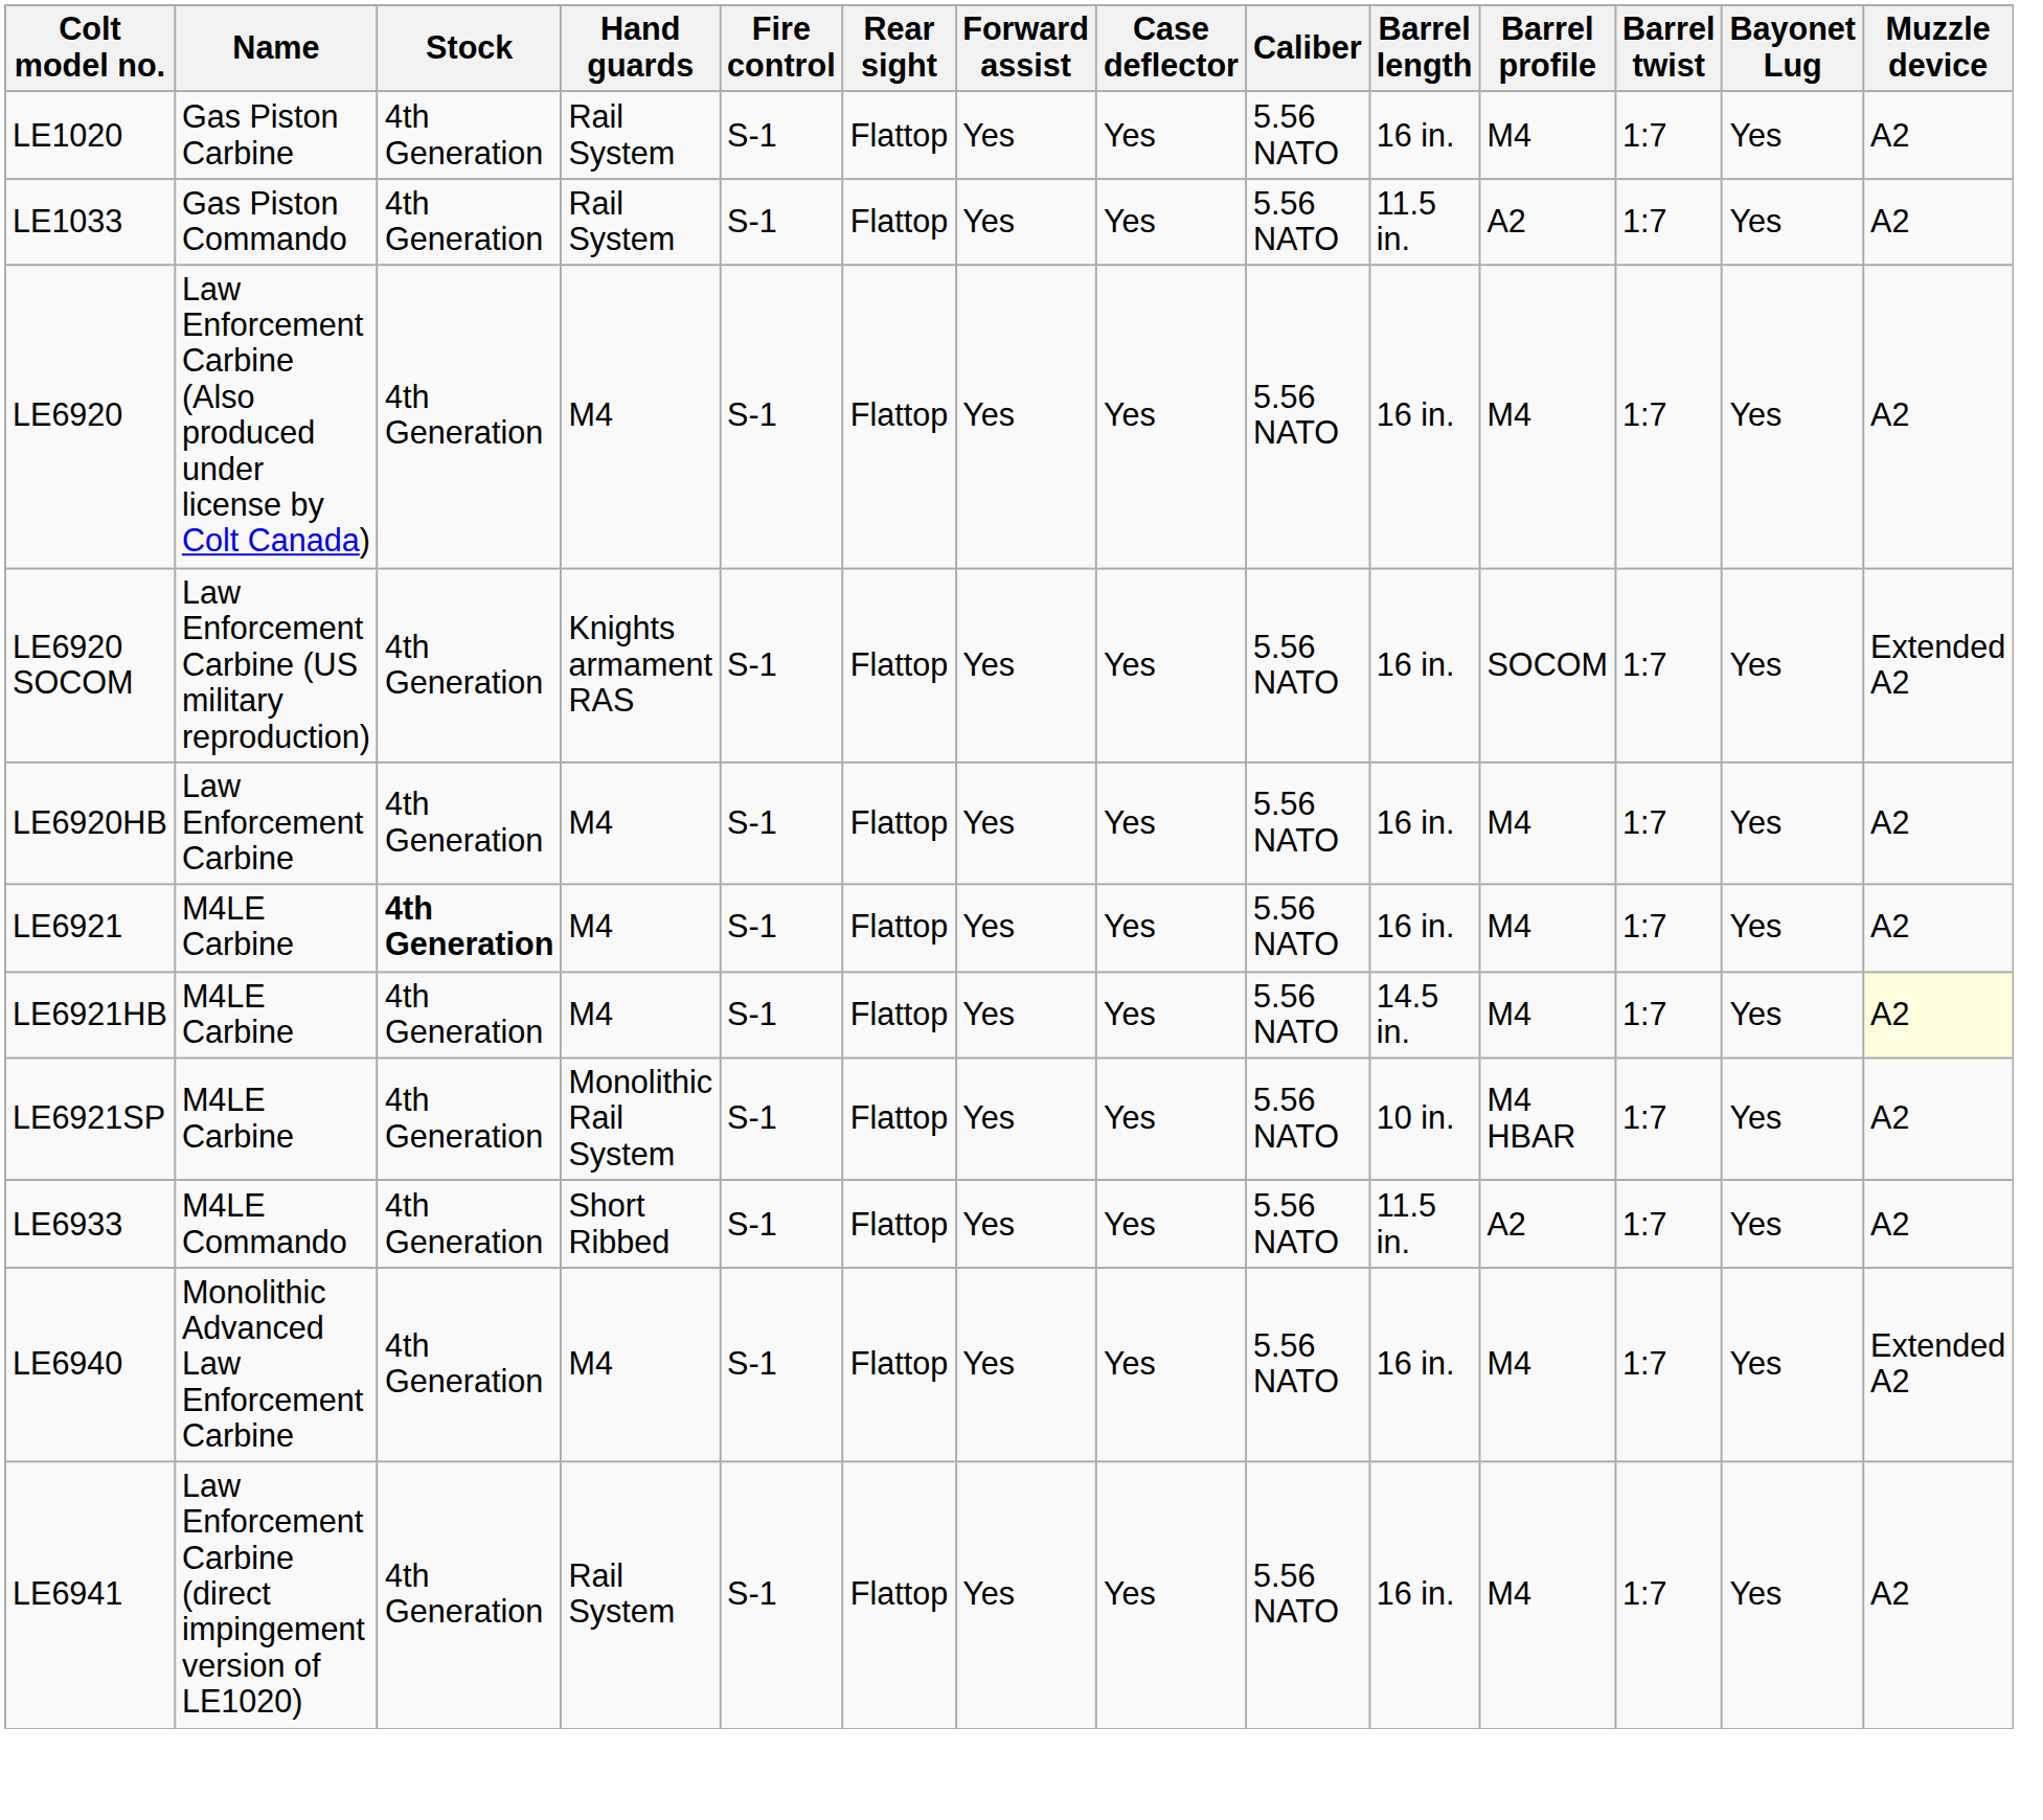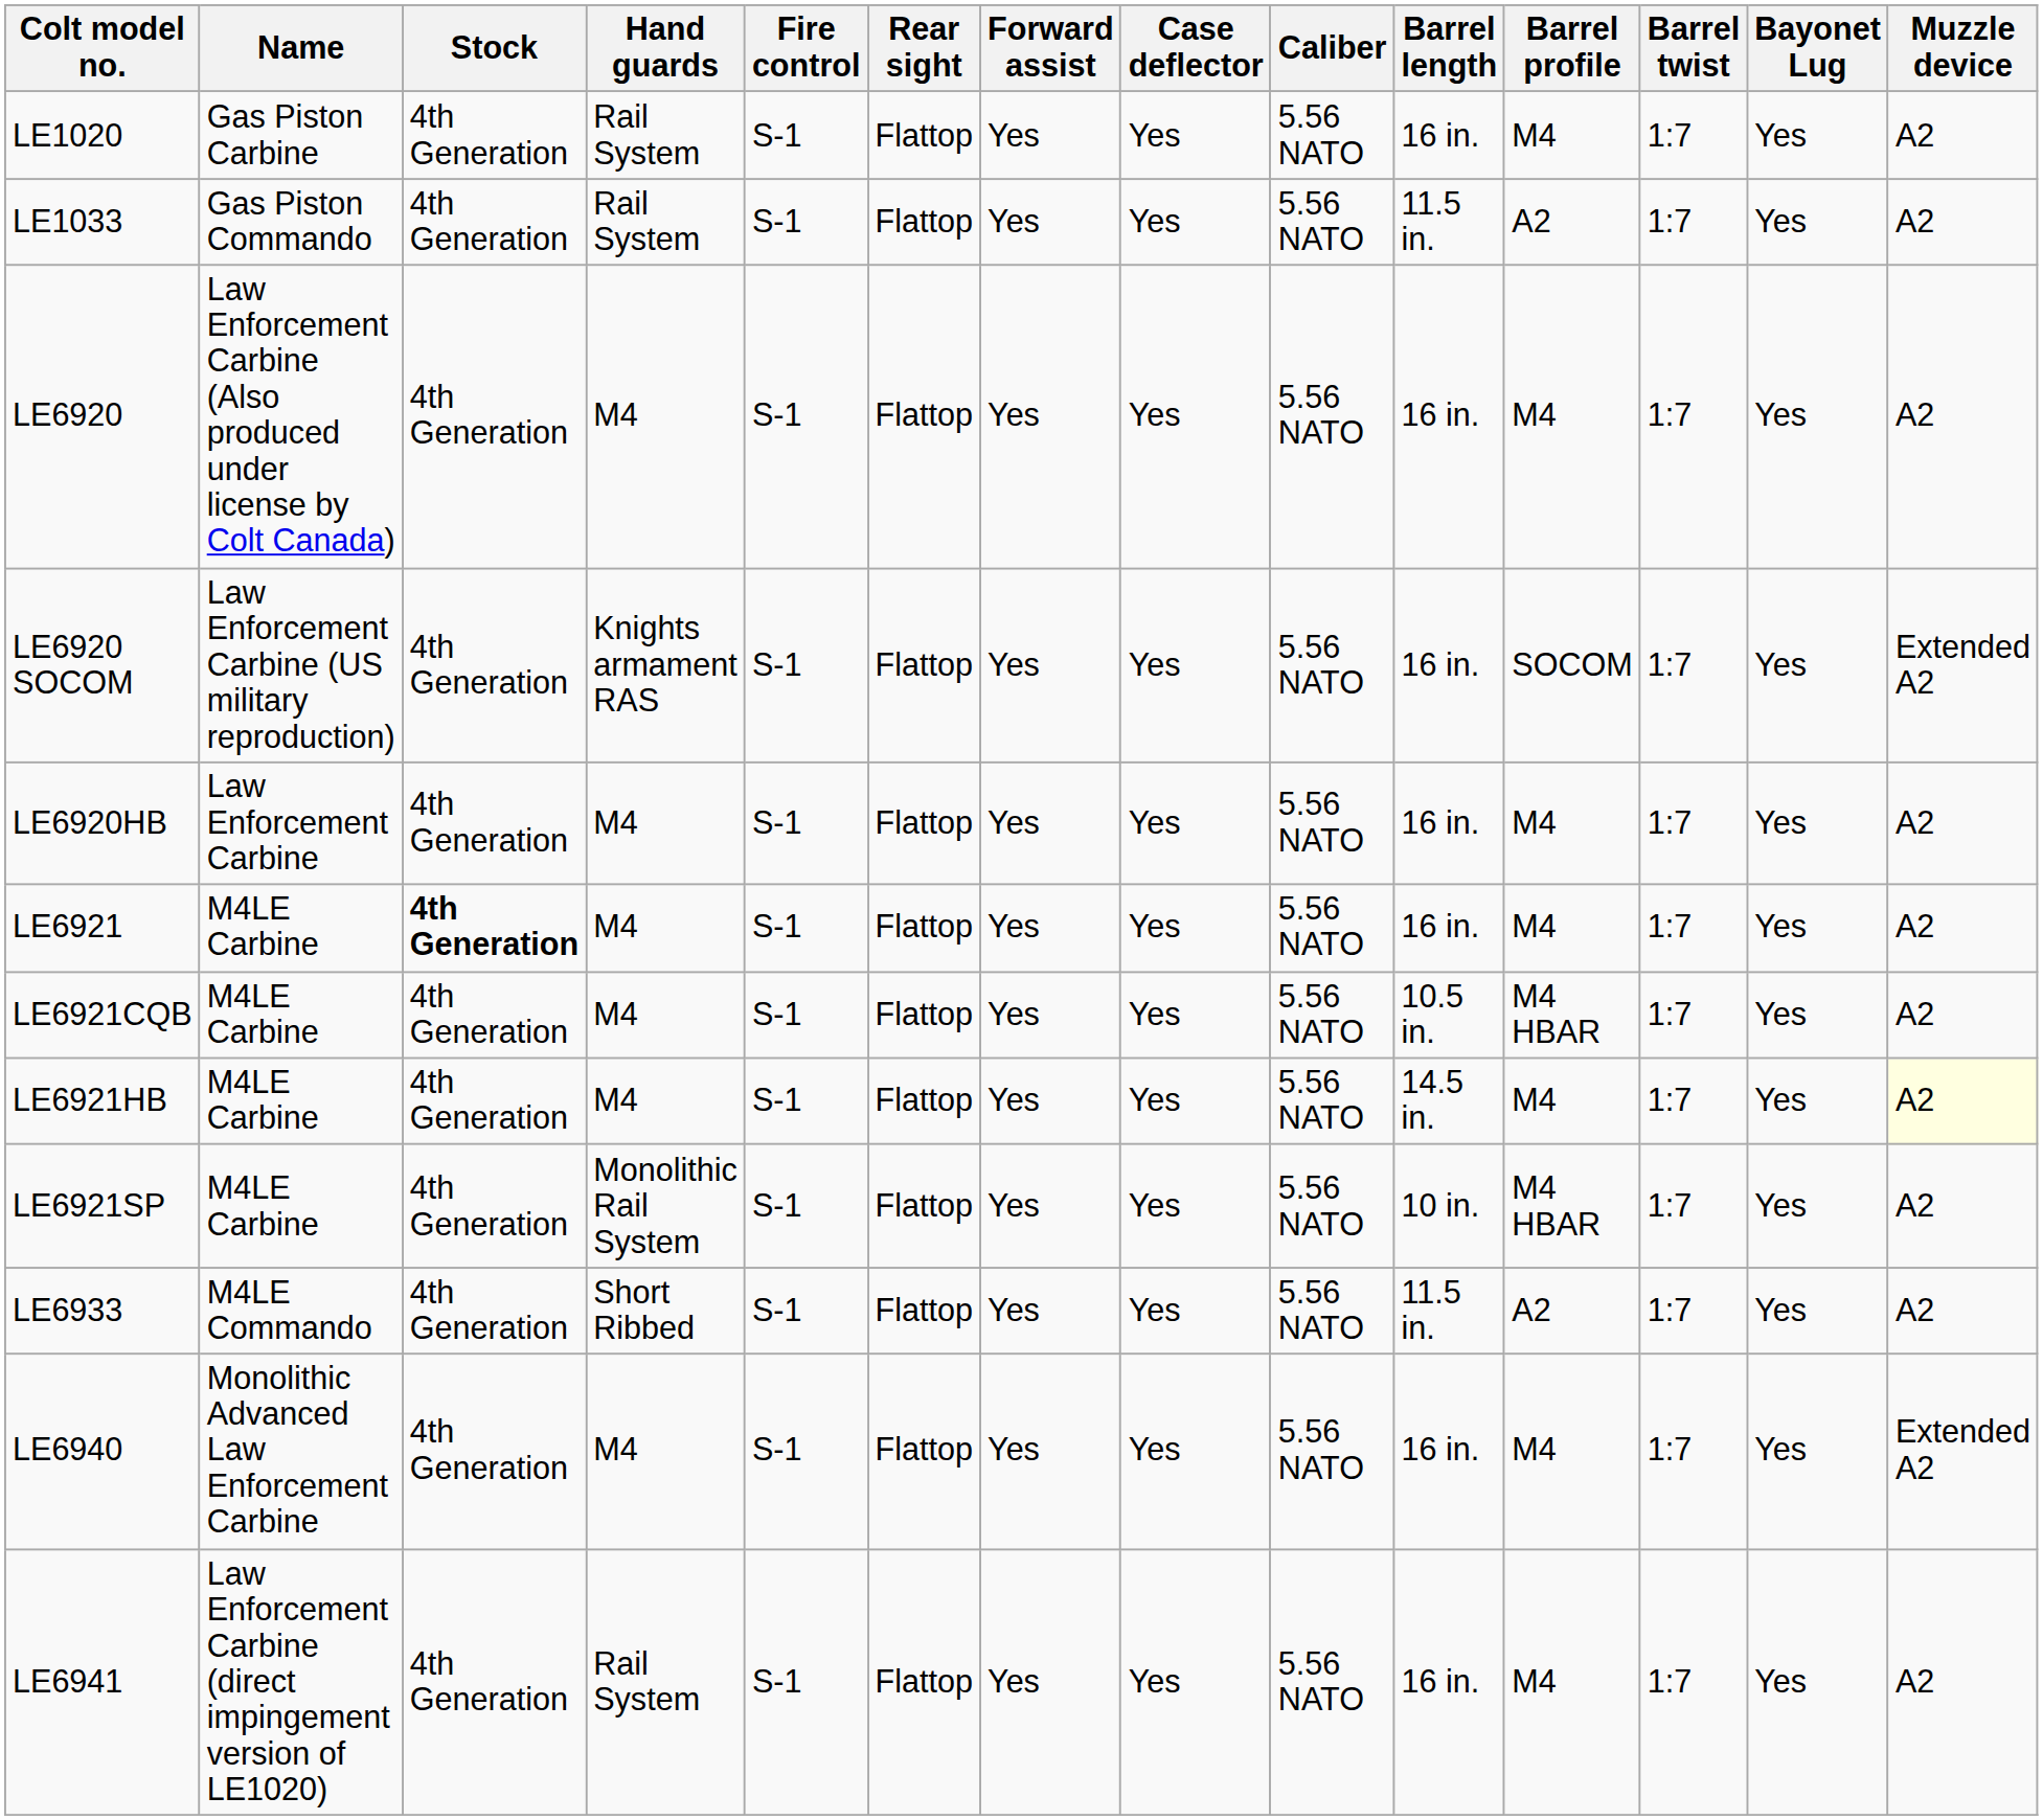 <table class="wikitable">
 <tr>
 <th>Colt model no.</th>
 <th>Name</th>
 <th>Stock</th>
 <th>Hand guards</th>
 <th>Fire control</th>
 <th>Rear sight</th>
 <th>Forward assist</th>
 <th>Case deflector</th>
 <th>Caliber</th>
 <th>Barrel length</th>
 <th>Barrel profile</th>
 <th>Barrel twist</th>
 <th>Bayonet Lug</th>
 <th>Muzzle device</th>
 </tr>
 <tr>
 <td>LE1020</td>
 <td>Gas Piston Carbine</td>
 <td>4th Generation</td>
 <td>Rail System</td>
 <td>S-1</td>
 <td>Flattop</td>
 <td>Yes</td>
 <td>Yes</td>
 <td>5.56 NATO</td>
 <td>16 in.</td>
 <td>M4</td>
 <td>1:7</td>
 <td>Yes</td>
 <td>A2</td>
 </tr>
 <tr>
 <td>LE1033</td>
 <td>Gas Piston Commando</td>
 <td>4th Generation</td>
 <td>Rail System</td>
 <td>S-1</td>
 <td>Flattop</td>
 <td>Yes</td>
 <td>Yes</td>
 <td>5.56 NATO</td>
 <td>11.5 in.</td>
 <td>A2</td>
 <td>1:7</td>
 <td>Yes</td>
 <td>A2</td>
 </tr>
 <tr>
 <td>LE6920</td>
 <td>Law Enforcement Carbine (Also produced under license by <a href='#'>Colt Canada</a>)</td>
 <td>4th Generation</td>
 <td>M4</td>
 <td>S-1</td>
 <td>Flattop</td>
 <td>Yes</td>
 <td>Yes</td>
 <td>5.56 NATO</td>
 <td>16 in.</td>
 <td>M4</td>
 <td>1:7</td>
 <td>Yes</td>
 <td>A2</td>
 </tr>
 <tr>
 <td>LE6920 SOCOM</td>
 <td>Law Enforcement Carbine (US military reproduction)</td>
 <td>4th Generation</td>
 <td>Knights armament RAS</td>
 <td>S-1</td>
 <td>Flattop</td>
 <td>Yes</td>
 <td>Yes</td>
 <td>5.56 NATO</td>
 <td>16 in.</td>
 <td>SOCOM</td>
 <td>1:7</td>
 <td>Yes</td>
 <td>Extended A2</td>
 </tr>
 <tr>
 <td>LE6920HB</td>
 <td>Law Enforcement Carbine</td>
 <td>4th Generation</td>
 <td>M4</td>
 <td>S-1</td>
 <td>Flattop</td>
 <td>Yes</td>
 <td>Yes</td>
 <td>5.56 NATO</td>
 <td>16 in.</td>
 <td>M4</td>
 <td>1:7</td>
 <td>Yes</td>
 <td>A2</td>
 </tr>
 <tr>
 <td>LE6921</td>
 <td>M4LE Carbine</td>
 <td><strong>4th Generation</strong></td>
 <td>M4</td>
 <td>S-1</td>
 <td>Flattop</td>
 <td>Yes</td>
 <td>Yes</td>
 <td>5.56 NATO</td>
 <td>16 in.</td>
 <td>M4</td>
 <td>1:7</td>
 <td>Yes</td>
 <td>A2</td>
 </tr>
 <tr>
+<td>LE6921CQB</td>
+<td>M4LE Carbine</td>
+<td>4th Generation</td>
+<td>M4</td>
+<td>S-1</td>
+<td>Flattop</td>
+<td>Yes</td>
+<td>Yes</td>
+<td>5.56 NATO</td>
+<td>10.5 in.</td>
+<td>M4 HBAR</td>
+<td>1:7</td>
+<td>Yes</td>
+<td>A2</td>
+</tr>
+<tr>
 <td>LE6921HB</td>
 <td>M4LE Carbine</td>
 <td>4th Generation</td>
 <td>M4</td>
 <td>S-1</td>
 <td>Flattop</td>
 <td>Yes</td>
 <td>Yes</td>
 <td>5.56 NATO</td>
 <td>14.5 in.</td>
 <td>M4</td>
 <td>1:7</td>
 <td>Yes</td>
 <td style="background: lightyellow;">A2</td>
 </tr>
 <tr>
 <td>LE6921SP</td>
 <td>M4LE Carbine</td>
 <td>4th Generation</td>
 <td>Monolithic Rail System</td>
 <td>S-1</td>
 <td>Flattop</td>
 <td>Yes</td>
 <td>Yes</td>
 <td>5.56 NATO</td>
 <td>10 in.</td>
 <td>M4 HBAR</td>
 <td>1:7</td>
 <td>Yes</td>
 <td>A2</td>
 </tr>
 <tr>
 <td>LE6933</td>
 <td>M4LE Commando</td>
 <td>4th Generation</td>
 <td>Short Ribbed</td>
 <td>S-1</td>
 <td>Flattop</td>
 <td>Yes</td>
 <td>Yes</td>
 <td>5.56 NATO</td>
 <td>11.5 in.</td>
 <td>A2</td>
 <td>1:7</td>
 <td>Yes</td>
 <td>A2</td>
 </tr>
 <tr>
 <td>LE6940</td>
 <td>Monolithic Advanced Law Enforcement Carbine</td>
 <td>4th Generation</td>
 <td>M4</td>
 <td>S-1</td>
 <td>Flattop</td>
 <td>Yes</td>
 <td>Yes</td>
 <td>5.56 NATO</td>
 <td>16 in.</td>
 <td>M4</td>
 <td>1:7</td>
 <td>Yes</td>
 <td>Extended A2</td>
 </tr>
 <tr>
 <td>LE6941</td>
 <td>Law Enforcement Carbine (direct impingement version of LE1020)</td>
 <td>4th Generation</td>
 <td>Rail System</td>
 <td>S-1</td>
 <td>Flattop</td>
 <td>Yes</td>
 <td>Yes</td>
 <td>5.56 NATO</td>
 <td>16 in.</td>
 <td>M4</td>
 <td>1:7</td>
 <td>Yes</td>
 <td>A2</td>
 </tr>
 <tr>
 </tr>
 </table>
